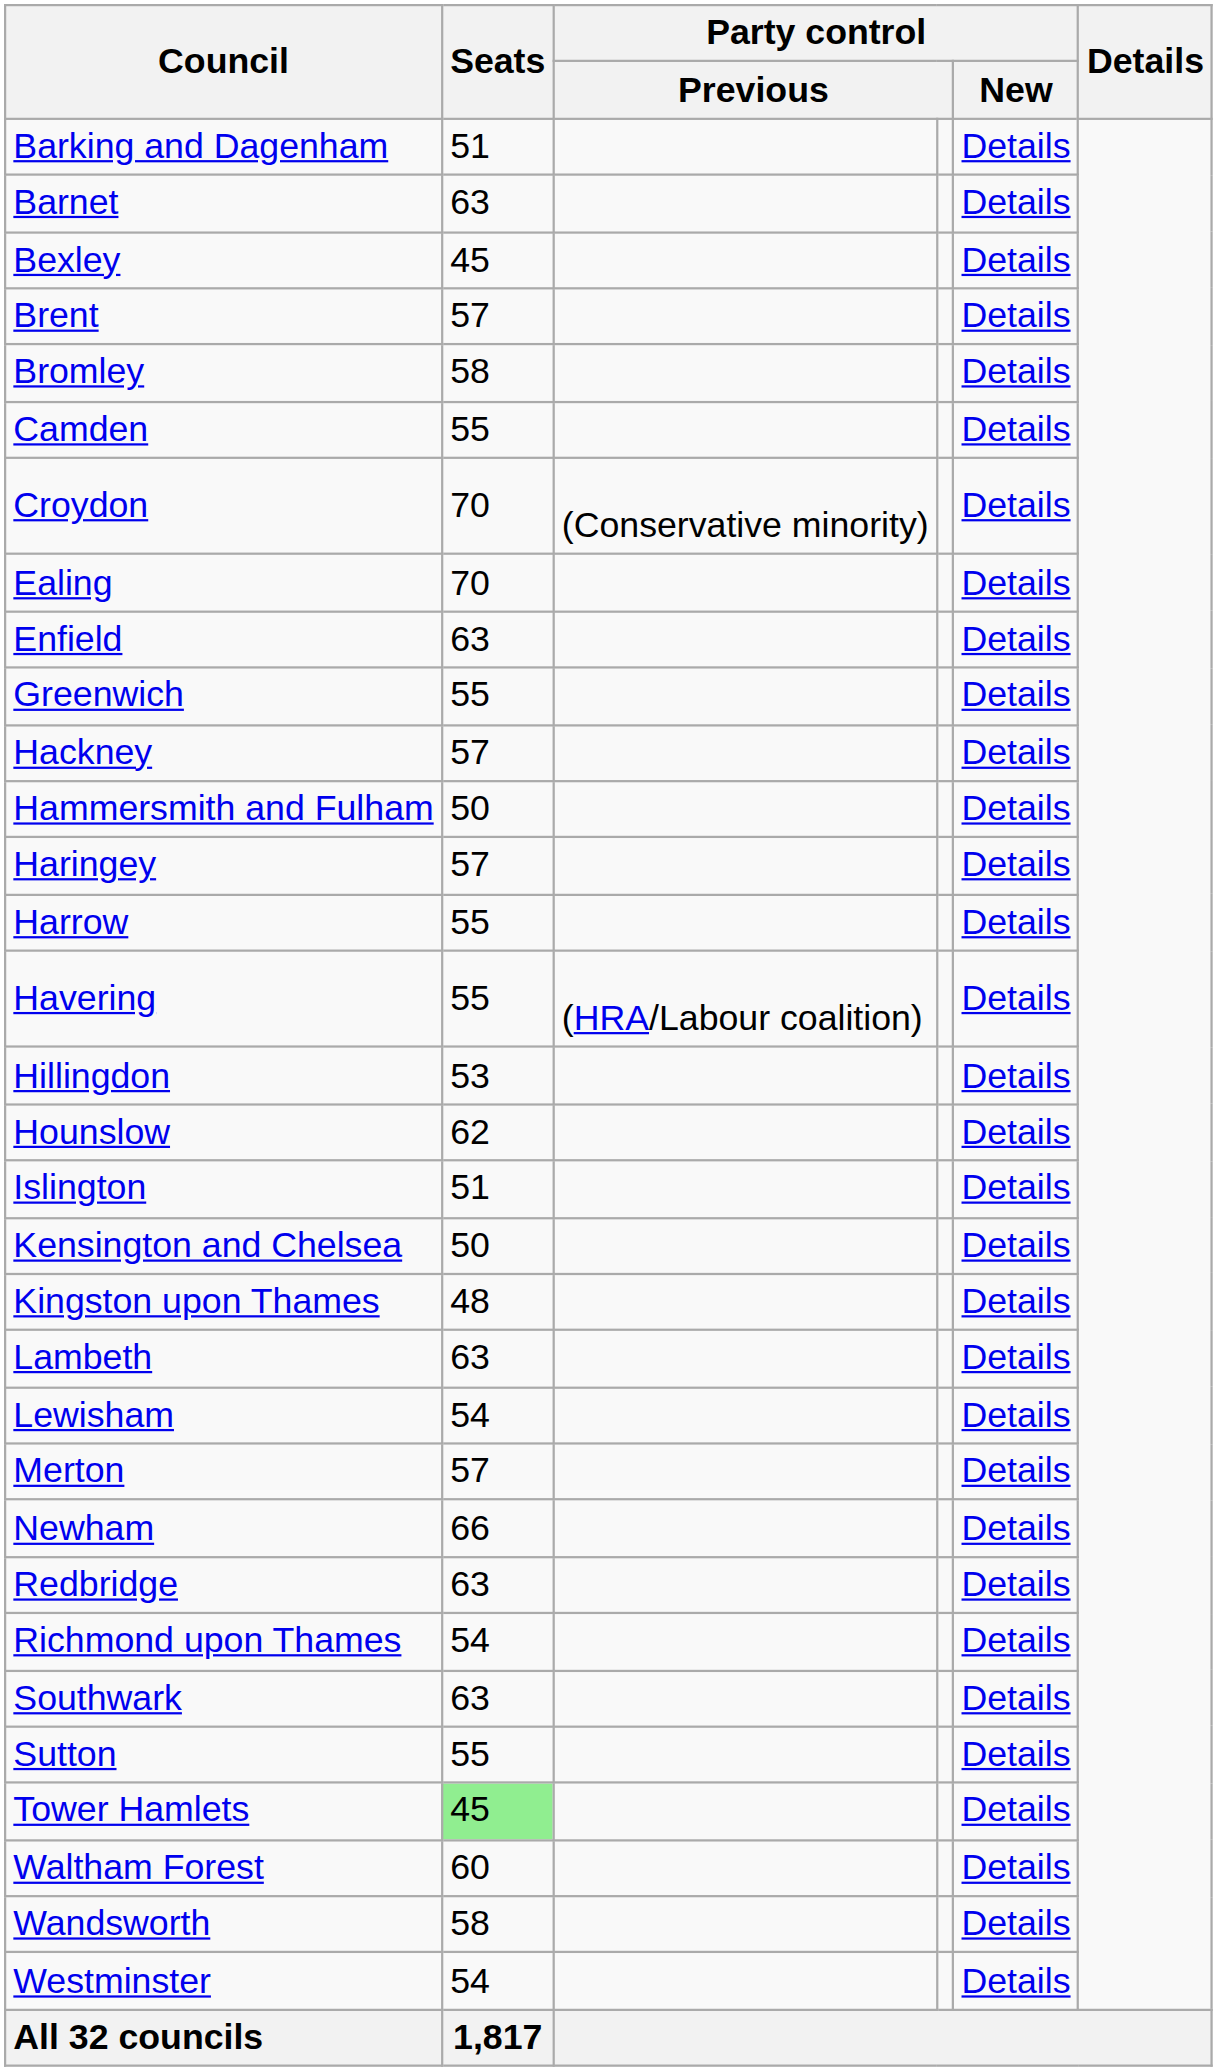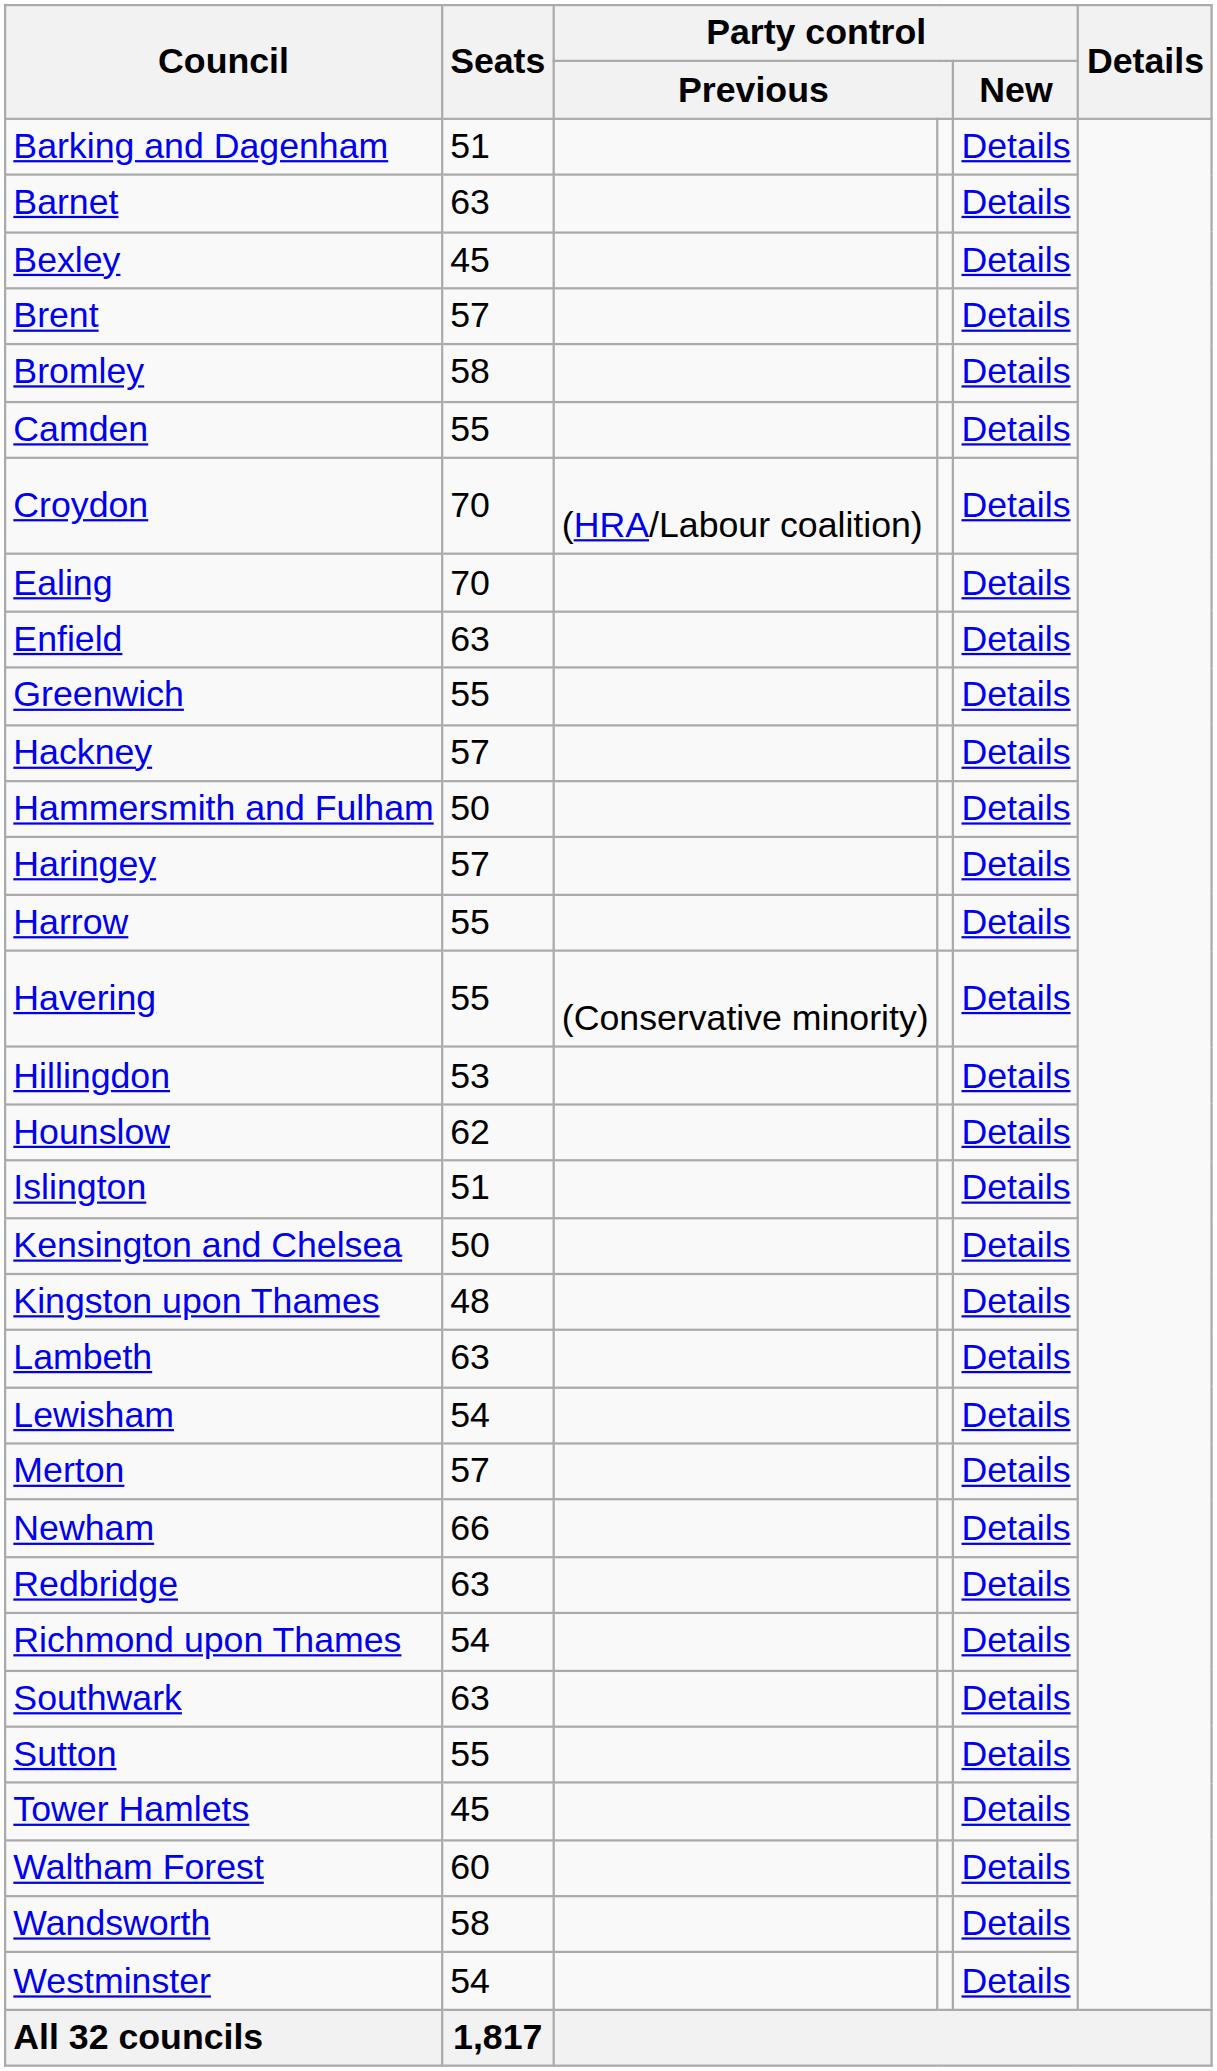 <table class="wikitable sortable">
 <tr>
 <th rowspan="2">Council</th>
 <th rowspan="2">Seats</th>
 <th colspan="3">Party control</th>
 <th rowspan="2">Details</th>
 </tr>
 <tr>
 <th colspan="2">Previous</th>
 <th colspan="1">New</th>
 </tr>
 <tr>
 <td><a href='#'>Barking and Dagenham</a></td>
 <td>51</td>
 <td></td>
 <td></td>
 <td><a href='#'>Details</a></td>
 </tr>
 <tr>
 <td><a href='#'>Barnet</a></td>
 <td>63</td>
 <td></td>
 <td></td>
 <td><a href='#'>Details</a></td>
 </tr>
 <tr>
 <td><a href='#'>Bexley</a></td>
 <td>45</td>
 <td></td>
 <td></td>
 <td><a href='#'>Details</a></td>
 </tr>
 <tr>
 <td><a href='#'>Brent</a></td>
 <td>57</td>
 <td></td>
 <td></td>
 <td><a href='#'>Details</a></td>
 </tr>
 <tr>
 <td><a href='#'>Bromley</a></td>
 <td>58</td>
 <td></td>
 <td></td>
 <td><a href='#'>Details</a></td>
 </tr>
 <tr>
 <td><a href='#'>Camden</a></td>
 <td>55</td>
 <td></td>
 <td></td>
 <td><a href='#'>Details</a></td>
 </tr>
 <tr>
 <td><a href='#'>Croydon</a></td>
 <td>70</td>
-<td> <br>(Conservative minority)</td>
+<td> <br>(<a href='#'>HRA</a>/Labour coalition)</td>
 <td></td>
 <td><a href='#'>Details</a></td>
 </tr>
 <tr>
 <td><a href='#'>Ealing</a></td>
 <td>70</td>
 <td></td>
 <td></td>
 <td><a href='#'>Details</a></td>
 </tr>
 <tr>
 <td><a href='#'>Enfield</a></td>
 <td>63</td>
 <td></td>
 <td></td>
 <td><a href='#'>Details</a></td>
 </tr>
 <tr>
 <td><a href='#'>Greenwich</a></td>
 <td>55</td>
 <td></td>
 <td></td>
 <td><a href='#'>Details</a></td>
 </tr>
 <tr>
 <td><a href='#'>Hackney</a></td>
 <td>57</td>
 <td></td>
 <td></td>
 <td><a href='#'>Details</a></td>
 </tr>
 <tr>
 <td><a href='#'>Hammersmith and Fulham</a></td>
 <td>50</td>
 <td></td>
 <td></td>
 <td><a href='#'>Details</a></td>
 </tr>
 <tr>
 <td><a href='#'>Haringey</a></td>
 <td>57</td>
 <td></td>
 <td></td>
 <td><a href='#'>Details</a></td>
 </tr>
 <tr>
 <td><a href='#'>Harrow</a></td>
 <td>55</td>
 <td></td>
 <td></td>
 <td><a href='#'>Details</a></td>
 </tr>
 <tr>
 <td><a href='#'>Havering</a></td>
 <td>55</td>
-<td> <br>(<a href='#'>HRA</a>/Labour coalition)</td>
+<td> <br>(Conservative minority)</td>
 <td></td>
 <td><a href='#'>Details</a></td>
 </tr>
 <tr>
 <td><a href='#'>Hillingdon</a></td>
 <td>53</td>
 <td></td>
 <td></td>
 <td><a href='#'>Details</a></td>
 </tr>
 <tr>
 <td><a href='#'>Hounslow</a></td>
 <td>62</td>
 <td></td>
 <td></td>
 <td><a href='#'>Details</a></td>
 </tr>
 <tr>
 <td><a href='#'>Islington</a></td>
 <td>51</td>
 <td></td>
 <td></td>
 <td><a href='#'>Details</a></td>
 </tr>
 <tr>
 <td><a href='#'>Kensington and Chelsea</a></td>
 <td>50</td>
 <td></td>
 <td></td>
 <td><a href='#'>Details</a></td>
 </tr>
 <tr>
 <td><a href='#'>Kingston upon Thames</a></td>
 <td>48</td>
 <td></td>
 <td></td>
 <td><a href='#'>Details</a></td>
 </tr>
 <tr>
 <td><a href='#'>Lambeth</a></td>
 <td>63</td>
 <td></td>
 <td></td>
 <td><a href='#'>Details</a></td>
 </tr>
 <tr>
 <td><a href='#'>Lewisham</a></td>
 <td>54</td>
 <td></td>
 <td></td>
 <td><a href='#'>Details</a></td>
 </tr>
 <tr>
 <td><a href='#'>Merton</a></td>
 <td>57</td>
 <td></td>
 <td></td>
 <td><a href='#'>Details</a></td>
 </tr>
 <tr>
 <td><a href='#'>Newham</a></td>
 <td>66</td>
 <td></td>
 <td></td>
 <td><a href='#'>Details</a></td>
 </tr>
 <tr>
 <td><a href='#'>Redbridge</a></td>
 <td>63</td>
 <td></td>
 <td></td>
 <td><a href='#'>Details</a></td>
 </tr>
 <tr>
 <td><a href='#'>Richmond upon Thames</a></td>
 <td>54</td>
 <td></td>
 <td></td>
 <td><a href='#'>Details</a></td>
 </tr>
 <tr>
 <td><a href='#'>Southwark</a></td>
 <td>63</td>
 <td></td>
 <td></td>
 <td><a href='#'>Details</a></td>
 </tr>
 <tr>
 <td><a href='#'>Sutton</a></td>
 <td>55</td>
 <td></td>
 <td></td>
 <td><a href='#'>Details</a></td>
 </tr>
 <tr>
 <td><a href='#'>Tower Hamlets</a></td>
-<td style="background: lightgreen;">45</td>
+<td>45</td>
 <td></td>
 <td></td>
 <td><a href='#'>Details</a></td>
 </tr>
 <tr>
 <td><a href='#'>Waltham Forest</a></td>
 <td>60</td>
 <td></td>
 <td></td>
 <td><a href='#'>Details</a></td>
 </tr>
 <tr>
 <td><a href='#'>Wandsworth</a></td>
 <td>58</td>
 <td></td>
 <td></td>
 <td><a href='#'>Details</a></td>
 </tr>
 <tr>
 <td><a href='#'>Westminster</a></td>
 <td>54</td>
 <td></td>
 <td></td>
 <td><a href='#'>Details</a></td>
 </tr>
 <tr class="sortbottom">
 <th style="text-align:left;">All 32 councils</th>
 <th>1,817</th>
 <th colspan="5"></th>
 </tr>
 </table>
